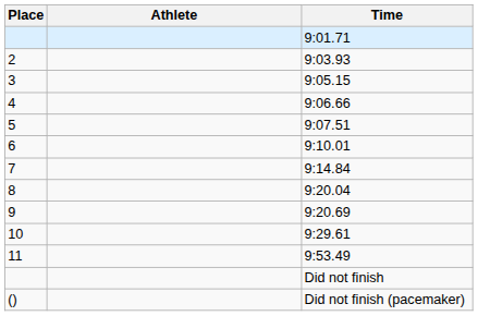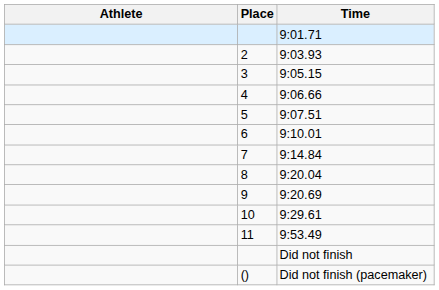 <table class=wikitable>
 <tr>
+<th style="width:18em">Athlete</th>
 <th>Place</th>
-<th style="width:18em">Athlete</th>
 <th style="width:12em">Time</th>
 </tr>
 <tr style="background:#daefff;">
 <td></td>
 <td></td>
 <td>9:01.71</td>
 </tr>
 <tr>
+<td></td>
 <td>2</td>
-<td></td>
 <td>9:03.93</td>
 </tr>
 <tr>
+<td></td>
 <td>3</td>
-<td></td>
 <td>9:05.15</td>
 </tr>
 <tr>
+<td></td>
 <td>4</td>
-<td></td>
 <td>9:06.66 </td>
 </tr>
 <tr>
+<td></td>
 <td>5</td>
-<td></td>
 <td>9:07.51 </td>
 </tr>
 <tr>
+<td></td>
 <td>6</td>
-<td></td>
 <td>9:10.01</td>
 </tr>
 <tr>
+<td></td>
 <td>7</td>
-<td></td>
 <td>9:14.84</td>
 </tr>
 <tr>
+<td></td>
 <td>8</td>
-<td></td>
 <td>9:20.04</td>
 </tr>
 <tr>
+<td></td>
 <td>9</td>
-<td></td>
 <td>9:20.69</td>
 </tr>
 <tr>
+<td></td>
 <td>10</td>
-<td></td>
 <td>9:29.61</td>
 </tr>
 <tr>
+<td></td>
 <td>11</td>
-<td></td>
 <td>9:53.49</td>
 </tr>
 <tr>
 <td></td>
 <td></td>
 <td>Did not finish</td>
 </tr>
 <tr>
+<td></td>
 <td> ()</td>
-<td></td>
 <td>Did not finish (pacemaker)</td>
 </tr>
 </table>
